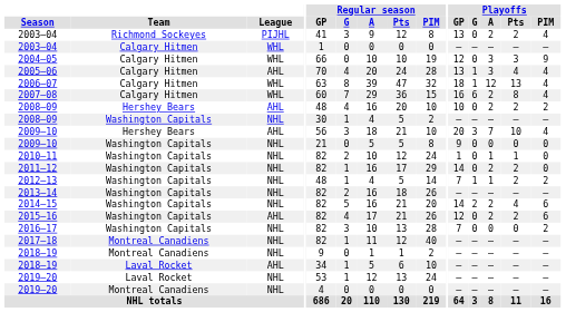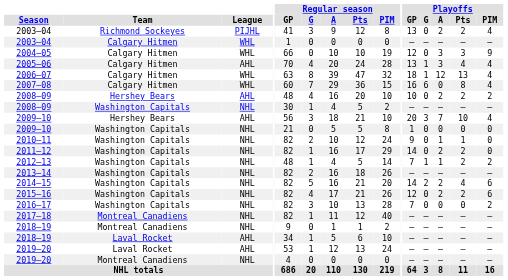 <table border="0" cellpadding="1" cellspacing="0" style="text-align:center; width:60em">
 <tr bgcolor="#e0e0e0">
 <th colspan="3" bgcolor="#ffffff"></th>
 <th rowspan="99" bgcolor="#ffffff"></th>
 <th colspan="5"><a href='#'>Regular season</a></th>
 <th rowspan="99" bgcolor="#ffffff"></th>
 <th colspan="5"><a href='#'>Playoffs</a></th>
 </tr>
 <tr bgcolor="#e0e0e0">
 <th><a href='#'>Season</a></th>
 <th>Team</th>
 <th>League</th>
 <th>GP</th>
 <th><a href='#'>G</a></th>
 <th><a href='#'>A</a></th>
 <th><a href='#'>Pts</a></th>
 <th><a href='#'>PIM</a></th>
 <th>GP</th>
 <th>G</th>
 <th>A</th>
 <th>Pts</th>
 <th>PIM</th>
 </tr>
 <tr>
 <td>2003–04</td>
 <td><a href='#'>Richmond Sockeyes</a></td>
 <td><a href='#'>PIJHL</a></td>
 <td>41</td>
 <td>3</td>
 <td>9</td>
 <td>12</td>
 <td>8</td>
 <td>13</td>
 <td>0</td>
 <td>2</td>
 <td>2</td>
 <td>4</td>
 </tr>
 <tr bgcolor="#f0f0f0">
 <td><a href='#'>2003–04</a></td>
 <td><a href='#'>Calgary Hitmen</a></td>
 <td><a href='#'>WHL</a></td>
 <td>1</td>
 <td>0</td>
 <td>0</td>
 <td>0</td>
 <td>0</td>
 <td>—</td>
 <td>—</td>
 <td>—</td>
 <td>—</td>
 <td>—</td>
 </tr>
 <tr>
 <td><a href='#'>2004–05</a></td>
 <td>Calgary Hitmen</td>
 <td>WHL</td>
 <td>66</td>
 <td>0</td>
 <td>10</td>
 <td>10</td>
 <td>19</td>
 <td>12</td>
 <td>0</td>
 <td>3</td>
 <td>3</td>
 <td>9</td>
 </tr>
 <tr bgcolor="#f0f0f0">
 <td><a href='#'>2005–06</a></td>
 <td>Calgary Hitmen</td>
 <td>AHL</td>
 <td>70</td>
 <td>4</td>
 <td>20</td>
 <td>24</td>
 <td>28</td>
 <td>13</td>
 <td>1</td>
 <td>3</td>
 <td>4</td>
 <td>4</td>
 </tr>
 <tr>
 <td><a href='#'>2006–07</a></td>
 <td>Calgary Hitmen</td>
 <td>WHL</td>
 <td>63</td>
 <td>8</td>
 <td>39</td>
 <td>47</td>
 <td>32</td>
 <td>18</td>
 <td>1</td>
 <td>12</td>
 <td>13</td>
 <td>4</td>
 </tr>
 <tr bgcolor="#f0f0f0">
 <td><a href='#'>2007–08</a></td>
 <td>Calgary Hitmen</td>
 <td>WHL</td>
 <td>60</td>
 <td>7</td>
 <td>29</td>
 <td>36</td>
 <td>15</td>
 <td>16</td>
 <td>6</td>
-<td>2</td>
+<td>0</td>
 <td>8</td>
 <td>4</td>
 </tr>
 <tr>
 <td><a href='#'>2008–09</a></td>
 <td><a href='#'>Hershey Bears</a></td>
 <td><a href='#'>AHL</a></td>
 <td>48</td>
 <td>4</td>
 <td>16</td>
 <td>20</td>
 <td>10</td>
 <td>10</td>
 <td>0</td>
 <td>2</td>
 <td>2</td>
 <td>2</td>
 </tr>
 <tr bgcolor="#f0f0f0">
 <td><a href='#'>2008–09</a></td>
 <td><a href='#'>Washington Capitals</a></td>
 <td><a href='#'>NHL</a></td>
 <td>30</td>
 <td>1</td>
 <td>4</td>
 <td>5</td>
 <td>2</td>
 <td>—</td>
 <td>—</td>
 <td>—</td>
 <td>—</td>
 <td>—</td>
 </tr>
 <tr>
 <td><a href='#'>2009–10</a></td>
 <td>Hershey Bears</td>
 <td>AHL</td>
 <td>56</td>
 <td>3</td>
 <td>18</td>
 <td>21</td>
 <td>10</td>
 <td>20</td>
 <td>3</td>
 <td>7</td>
 <td>10</td>
 <td>4</td>
 </tr>
 <tr bgcolor="#f0f0f0">
 <td><a href='#'>2009–10</a></td>
 <td>Washington Capitals</td>
 <td>NHL</td>
 <td>21</td>
 <td>0</td>
 <td>5</td>
 <td>5</td>
 <td>8</td>
-<td>9</td>
+<td>1</td>
 <td>0</td>
 <td>0</td>
 <td>0</td>
 <td>0</td>
 </tr>
 <tr>
 <td><a href='#'>2010–11</a></td>
 <td>Washington Capitals</td>
 <td>NHL</td>
 <td>82</td>
 <td>2</td>
 <td>10</td>
 <td>12</td>
 <td>24</td>
-<td>1</td>
+<td>9</td>
 <td>0</td>
 <td>1</td>
 <td>1</td>
 <td>0</td>
 </tr>
 <tr bgcolor="#f0f0f0">
 <td><a href='#'>2011–12</a></td>
 <td>Washington Capitals</td>
 <td>NHL</td>
 <td>82</td>
 <td>1</td>
 <td>16</td>
 <td>17</td>
 <td>29</td>
 <td>14</td>
 <td>0</td>
 <td>2</td>
 <td>2</td>
 <td>0</td>
 </tr>
 <tr>
 <td><a href='#'>2012–13</a></td>
 <td>Washington Capitals</td>
 <td>NHL</td>
 <td>48</td>
 <td>1</td>
 <td>4</td>
 <td>5</td>
 <td>14</td>
 <td>7</td>
 <td>1</td>
 <td>1</td>
 <td>2</td>
 <td>2</td>
 </tr>
 <tr bgcolor="#f0f0f0">
 <td><a href='#'>2013–14</a></td>
 <td>Washington Capitals</td>
 <td>NHL</td>
 <td>82</td>
 <td>2</td>
 <td>16</td>
 <td>18</td>
 <td>26</td>
 <td>—</td>
 <td>—</td>
 <td>—</td>
 <td>—</td>
 <td>—</td>
 </tr>
 <tr>
 <td><a href='#'>2014–15</a></td>
 <td>Washington Capitals</td>
 <td>NHL</td>
 <td>82</td>
 <td>5</td>
 <td>16</td>
 <td>21</td>
 <td>20</td>
 <td>14</td>
 <td>2</td>
 <td>2</td>
 <td>4</td>
 <td>6</td>
 </tr>
 <tr bgcolor="#f0f0f0">
 <td><a href='#'>2015–16</a></td>
 <td>Washington Capitals</td>
-<td>AHL</td>
+<td>NHL</td>
 <td>82</td>
 <td>4</td>
 <td>17</td>
 <td>21</td>
 <td>26</td>
 <td>12</td>
 <td>0</td>
 <td>2</td>
 <td>2</td>
 <td>6</td>
 </tr>
 <tr>
 <td><a href='#'>2016–17</a></td>
 <td>Washington Capitals</td>
 <td>NHL</td>
 <td>82</td>
 <td>3</td>
 <td>10</td>
 <td>13</td>
 <td>28</td>
 <td>7</td>
 <td>0</td>
 <td>0</td>
 <td>0</td>
 <td>2</td>
 </tr>
 <tr bgcolor="#f0f0f0">
 <td><a href='#'>2017–18</a></td>
 <td><a href='#'>Montreal Canadiens</a></td>
 <td>NHL</td>
 <td>82</td>
 <td>1</td>
 <td>11</td>
 <td>12</td>
 <td>40</td>
 <td>—</td>
 <td>—</td>
 <td>—</td>
 <td>—</td>
 <td>—</td>
 </tr>
 <tr>
 <td><a href='#'>2018–19</a></td>
 <td>Montreal Canadiens</td>
 <td>NHL</td>
 <td>9</td>
 <td>0</td>
 <td>1</td>
 <td>1</td>
 <td>2</td>
 <td>—</td>
 <td>—</td>
 <td>—</td>
 <td>—</td>
 <td>—</td>
 </tr>
 <tr bgcolor="#f0f0f0">
 <td><a href='#'>2018–19</a></td>
 <td><a href='#'>Laval Rocket</a></td>
 <td>AHL</td>
 <td>34</td>
 <td>1</td>
 <td>5</td>
 <td>6</td>
 <td>10</td>
 <td>—</td>
 <td>—</td>
 <td>—</td>
 <td>—</td>
 <td>—</td>
 </tr>
 <tr>
 <td><a href='#'>2019–20</a></td>
 <td>Laval Rocket</td>
-<td>NHL</td>
+<td>AHL</td>
 <td>53</td>
 <td>1</td>
 <td>12</td>
 <td>13</td>
 <td>24</td>
 <td>—</td>
 <td>—</td>
 <td>—</td>
 <td>—</td>
 <td>—</td>
 </tr>
 <tr bgcolor="#f0f0f0">
 <td><a href='#'>2019–20</a></td>
 <td>Montreal Canadiens</td>
 <td>NHL</td>
 <td>4</td>
 <td>0</td>
 <td>0</td>
 <td>0</td>
 <td>0</td>
 <td>—</td>
 <td>—</td>
 <td>—</td>
 <td>—</td>
 <td>—</td>
 </tr>
 <tr bgcolor="#e0e0e0">
 <th colspan="3">NHL totals</th>
 <th>686</th>
 <th>20</th>
 <th>110</th>
 <th>130</th>
 <th>219</th>
 <th>64</th>
 <th>3</th>
 <th>8</th>
 <th>11</th>
 <th>16</th>
 </tr>
 </table>
